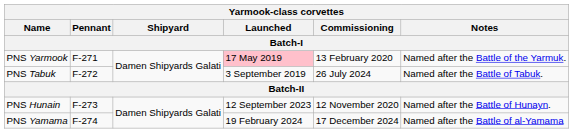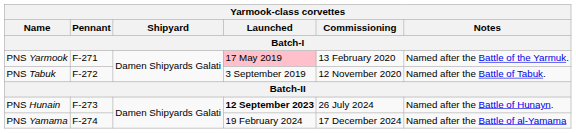 <table class="wikitable">
 <tr>
 <th colspan="8">Yarmook-class corvettes</th>
 </tr>
 <tr>
 <th>Name</th>
 <th>Pennant</th>
 <th>Shipyard</th>
 <th>Launched</th>
 <th>Commissioning</th>
 <th>Notes</th>
 </tr>
 <tr>
 <th colspan="8">Batch-I</th>
 </tr>
 <tr>
 <td>PNS <em>Yarmook</em></td>
 <td>F-271</td>
 <td rowspan="2">Damen Shipyards Galati</td>
 <td style="background: pink;">17 May 2019</td>
 <td>13 February 2020</td>
 <td>Named after the <a href='#'>Battle of the Yarmuk</a>.</td>
 </tr>
 <tr>
 <td>PNS <em>Tabuk</em></td>
 <td>F-272</td>
 <td>3 September 2019</td>
-<td>26 July 2024</td>
+<td>12 November 2020</td>
 <td>Named after the <a href='#'>Battle of Tabuk</a>.</td>
 </tr>
 <tr>
 <th colspan="8">Batch-II</th>
 </tr>
 <tr>
 <td>PNS <em>Hunain</em></td>
 <td>F-273</td>
 <td rowspan="2">Damen Shipyards Galati</td>
-<td>12 September 2023</td>
-<td>12 November 2020</td>
+<td><strong>12 September 2023</strong></td>
+<td>26 July 2024</td>
 <td>Named after the <a href='#'>Battle of Hunayn</a>.</td>
 </tr>
 <tr>
 <td>PNS <em>Yamama</em></td>
 <td>F-274</td>
 <td>19 February 2024</td>
 <td>17 December 2024</td>
 <td>Named after the <a href='#'>Battle of al-Yamama</a></td>
 </tr>
 </table>
